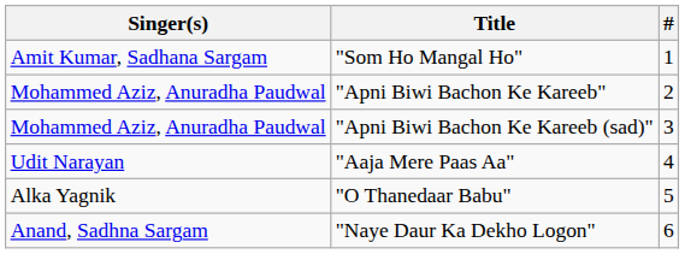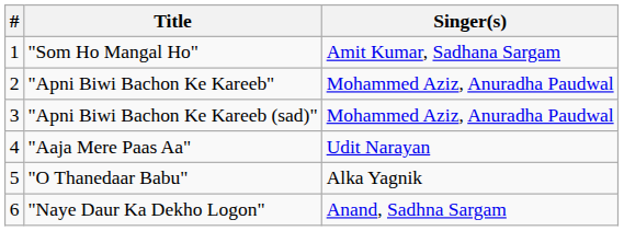 <table class="wikitable" style="font-size:95%;">
 <tr>
+<th>#</th>
+<th>Title</th>
 <th>Singer(s)</th>
-<th>Title</th>
-<th>#</th>
 </tr>
 <tr>
+<td>1</td>
+<td>"Som Ho Mangal Ho"</td>
 <td><a href='#'>Amit Kumar</a>, <a href='#'>Sadhana Sargam</a></td>
-<td>"Som Ho Mangal Ho"</td>
-<td>1</td>
 </tr>
 <tr>
+<td>2</td>
+<td>"Apni Biwi Bachon Ke Kareeb"</td>
 <td><a href='#'>Mohammed Aziz</a>, <a href='#'>Anuradha Paudwal</a></td>
-<td>"Apni Biwi Bachon Ke Kareeb"</td>
-<td>2</td>
 </tr>
 <tr>
+<td>3</td>
+<td>"Apni Biwi Bachon Ke Kareeb (sad)"</td>
 <td><a href='#'>Mohammed Aziz</a>, <a href='#'>Anuradha Paudwal</a></td>
-<td>"Apni Biwi Bachon Ke Kareeb (sad)"</td>
-<td>3</td>
 </tr>
 <tr>
+<td>4</td>
+<td>"Aaja Mere Paas Aa"</td>
 <td><a href='#'>Udit Narayan</a></td>
-<td>"Aaja Mere Paas Aa"</td>
-<td>4</td>
 </tr>
 <tr>
+<td>5</td>
+<td>"O Thanedaar Babu"</td>
 <td>Alka Yagnik</td>
-<td>"O Thanedaar Babu"</td>
-<td>5</td>
 </tr>
 <tr>
+<td>6</td>
+<td>"Naye Daur Ka Dekho Logon"</td>
 <td><a href='#'>Anand</a>, <a href='#'>Sadhna Sargam</a></td>
-<td>"Naye Daur Ka Dekho Logon"</td>
-<td>6</td>
 </tr>
 </table>
